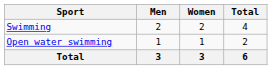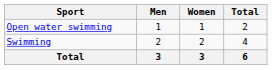 <table class="wikitable sortable" style="text-align:center;">
 <tr>
 <th width=180>Sport</th>
 <th width=55>Men</th>
 <th width=55>Women</th>
 <th width=55>Total</th>
 </tr>
 <tr>
+<td align=left><a href='#'>Open water swimming</a></td>
+<td>1</td>
+<td>1</td>
+<td>2</td>
+</tr>
+<tr>
 <td align=left><a href='#'>Swimming</a></td>
 <td>2</td>
 <td>2</td>
 <td>4</td>
-</tr>
-<tr>
-<td align=left><a href='#'>Open water swimming</a></td>
-<td>1</td>
-<td>1</td>
-<td>2</td>
 </tr>
 <tr>
 <th>Total</th>
 <th>3</th>
 <th>3</th>
 <th>6</th>
 </tr>
 </table>
